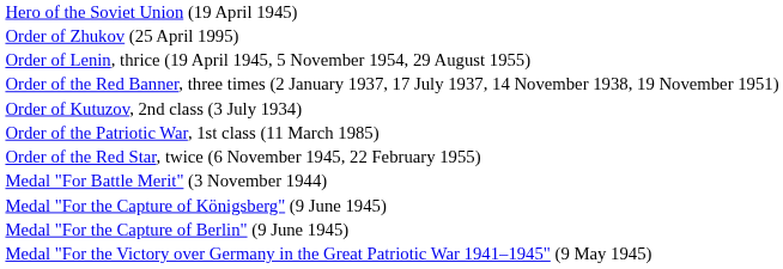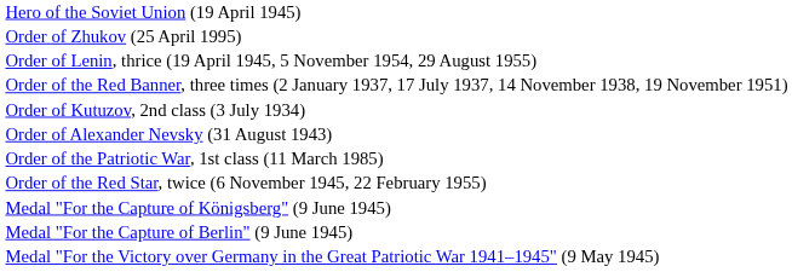 <table>
 <tr>
 <td></td>
 <td><a href='#'>Hero of the Soviet Union</a> (19 April 1945)</td>
 </tr>
 <tr>
 <td></td>
 <td><a href='#'>Order of Zhukov</a> (25 April 1995)</td>
 </tr>
 <tr>
 <td></td>
 <td><a href='#'>Order of Lenin</a>, thrice (19 April 1945, 5 November 1954, 29 August 1955)</td>
 </tr>
 <tr>
 <td></td>
 <td><a href='#'>Order of the Red Banner</a>, three times (2 January 1937, 17 July 1937, 14 November 1938, 19 November 1951)</td>
 </tr>
 <tr>
 <td></td>
 <td><a href='#'>Order of Kutuzov</a>, 2nd class (3 July 1934)</td>
 </tr>
 <tr>
 <td></td>
+<td><a href='#'>Order of Alexander Nevsky</a> (31 August 1943)</td>
+</tr>
+<tr>
+<td></td>
 <td><a href='#'>Order of the Patriotic War</a>, 1st class (11 March 1985)</td>
 </tr>
 <tr>
 <td></td>
 <td><a href='#'>Order of the Red Star</a>, twice (6 November 1945, 22 February 1955)</td>
-</tr>
-<tr>
-<td></td>
-<td><a href='#'>Medal "For Battle Merit"</a> (3 November 1944)</td>
 </tr>
 <tr>
 <td></td>
 <td><a href='#'>Medal "For the Capture of Königsberg"</a> (9 June 1945)</td>
 </tr>
 <tr>
 <td></td>
 <td><a href='#'>Medal "For the Capture of Berlin"</a> (9 June 1945)</td>
 </tr>
 <tr>
 <td></td>
 <td><a href='#'>Medal "For the Victory over Germany in the Great Patriotic War 1941–1945"</a> (9 May 1945)</td>
 </tr>
 <tr>
 </tr>
 </table>
